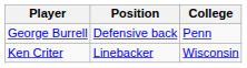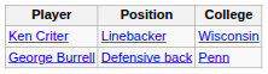 <table class="wikitable">
 <tr>
 <th>Player</th>
 <th>Position</th>
 <th>College</th>
 </tr>
 <tr>
+<td><a href='#'>Ken Criter</a></td>
+<td><a href='#'>Linebacker</a></td>
+<td><a href='#'>Wisconsin</a></td>
+</tr>
+<tr>
 <td><a href='#'>George Burrell</a></td>
 <td><a href='#'>Defensive back</a></td>
 <td><a href='#'>Penn</a></td>
 </tr>
-<tr>
-<td><a href='#'>Ken Criter</a></td>
-<td><a href='#'>Linebacker</a></td>
-<td><a href='#'>Wisconsin</a></td>
-</tr>
 </table>
